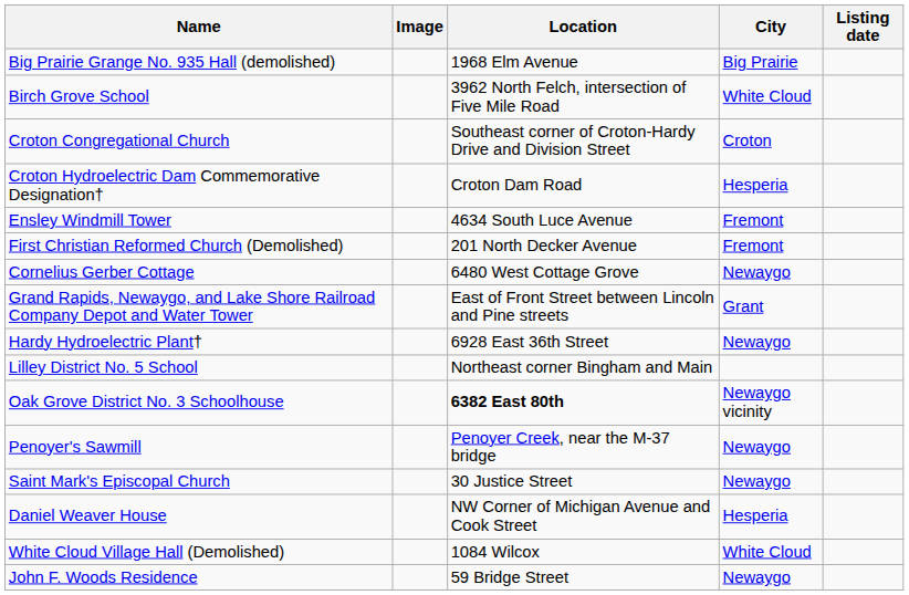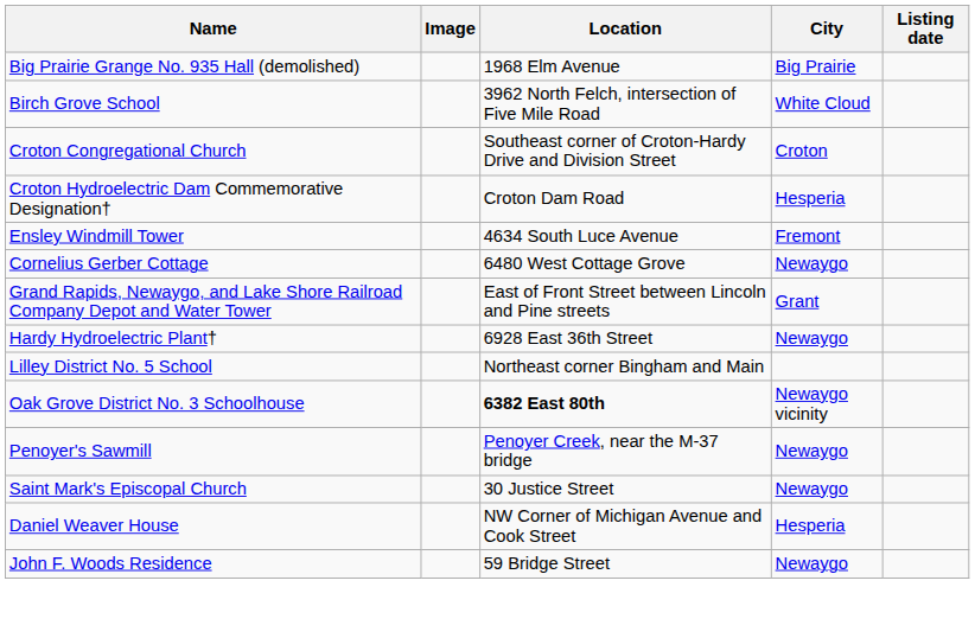 <table class="wikitable sortable" style="width:100%">
 <tr>
 <th>Name</th>
 <th>Image</th>
 <th>Location</th>
 <th>City</th>
 <th>Listing date</th>
 </tr>
 <tr>
 <td><a href='#'>Big Prairie Grange No. 935 Hall</a> (demolished)</td>
 <td></td>
 <td>1968 Elm Avenue</td>
 <td><a href='#'>Big Prairie</a></td>
 <td></td>
 </tr>
 <tr>
 <td><a href='#'>Birch Grove School</a></td>
 <td></td>
 <td>3962 North Felch, intersection of Five Mile Road</td>
 <td><a href='#'>White Cloud</a></td>
 <td></td>
 </tr>
 <tr>
 <td><a href='#'>Croton Congregational Church</a></td>
 <td></td>
 <td>Southeast corner of Croton-Hardy Drive and Division Street</td>
 <td><a href='#'>Croton</a></td>
 <td></td>
 </tr>
 <tr>
 <td><a href='#'>Croton Hydroelectric Dam</a> Commemorative Designation†</td>
 <td></td>
 <td>Croton Dam Road</td>
 <td><a href='#'>Hesperia</a></td>
 <td></td>
 </tr>
 <tr>
 <td><a href='#'>Ensley Windmill Tower</a></td>
 <td></td>
 <td>4634 South Luce Avenue</td>
-<td><a href='#'>Fremont</a></td>
-<td></td>
-</tr>
-<tr>
-<td><a href='#'>First Christian Reformed Church</a> (Demolished)</td>
-<td></td>
-<td>201 North Decker Avenue</td>
 <td><a href='#'>Fremont</a></td>
 <td></td>
 </tr>
 <tr>
 <td><a href='#'>Cornelius Gerber Cottage</a></td>
 <td></td>
 <td>6480 West Cottage Grove</td>
 <td><a href='#'>Newaygo</a></td>
 <td></td>
 </tr>
 <tr>
 <td><a href='#'>Grand Rapids, Newaygo, and Lake Shore Railroad Company Depot and Water Tower</a></td>
 <td></td>
 <td>East of Front Street between Lincoln and Pine streets</td>
 <td><a href='#'>Grant</a></td>
 <td></td>
 </tr>
 <tr>
 <td><a href='#'>Hardy Hydroelectric Plant</a>†</td>
 <td></td>
 <td>6928 East 36th Street</td>
 <td><a href='#'>Newaygo</a></td>
 <td></td>
 </tr>
 <tr>
 <td><a href='#'>Lilley District No. 5 School</a></td>
 <td></td>
 <td>Northeast corner Bingham and Main</td>
 <td></td>
 <td></td>
 </tr>
 <tr>
 <td><a href='#'>Oak Grove District No. 3 Schoolhouse</a></td>
 <td></td>
 <td><strong>6382 East 80th</strong></td>
 <td><a href='#'>Newaygo</a> vicinity</td>
 <td></td>
 </tr>
 <tr>
 <td><a href='#'>Penoyer's Sawmill</a></td>
 <td></td>
 <td><a href='#'>Penoyer Creek</a>, near the M-37 bridge</td>
 <td><a href='#'>Newaygo</a></td>
 <td></td>
 </tr>
 <tr>
 <td><a href='#'>Saint Mark's Episcopal Church</a></td>
 <td></td>
 <td>30 Justice Street</td>
 <td><a href='#'>Newaygo</a></td>
 <td></td>
 </tr>
 <tr>
 <td><a href='#'>Daniel Weaver House</a></td>
 <td></td>
 <td>NW Corner of Michigan Avenue and Cook Street</td>
 <td><a href='#'>Hesperia</a></td>
 <td></td>
 </tr>
 <tr>
-<td><a href='#'>White Cloud Village Hall</a> (Demolished)</td>
-<td></td>
-<td>1084 Wilcox</td>
-<td><a href='#'>White Cloud</a></td>
-<td></td>
-</tr>
-<tr>
 <td><a href='#'>John F. Woods Residence</a></td>
 <td></td>
 <td>59 Bridge Street</td>
 <td><a href='#'>Newaygo</a></td>
 <td></td>
 </tr>
 </table>
